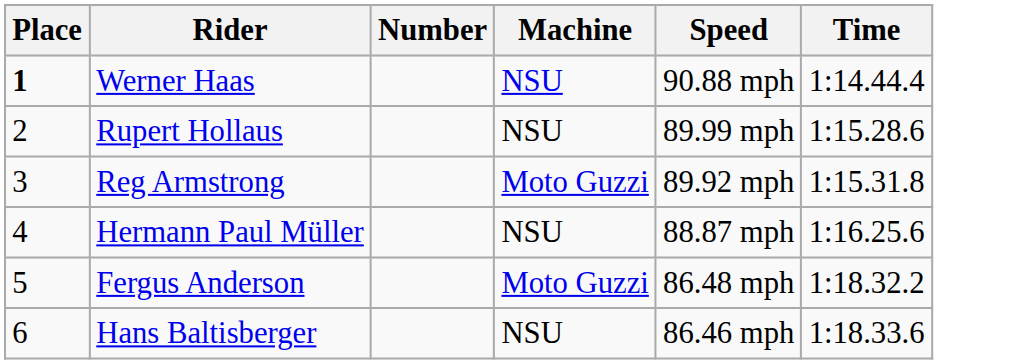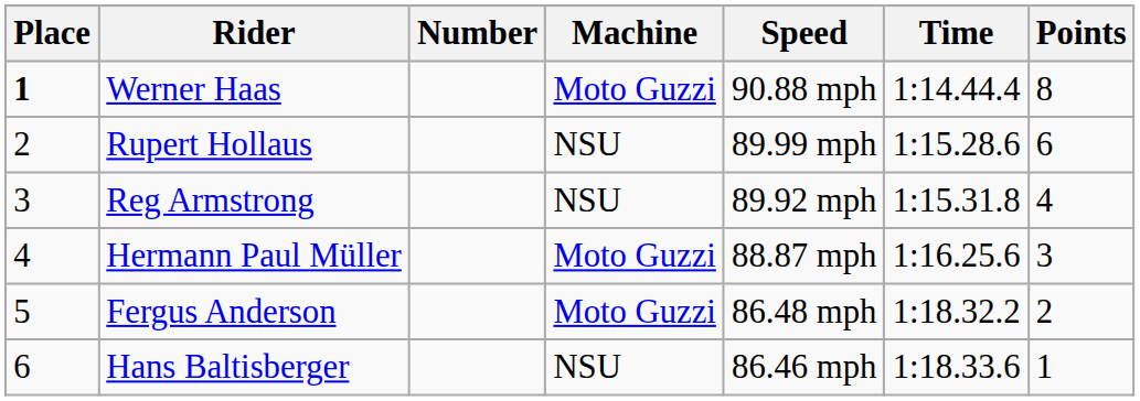 <table class="wikitable" style="font-size: 95%;">
 <tr>
 <th>Place</th>
 <th>Rider</th>
 <th>Number</th>
 <th>Machine</th>
 <th>Speed</th>
 <th>Time</th>
+<th>Points</th>
 </tr>
 <tr>
 <td><strong>1</strong></td>
 <td> <a href='#'>Werner Haas</a></td>
 <td></td>
-<td><a href='#'>NSU</a></td>
+<td><a href='#'>Moto Guzzi</a></td>
 <td>90.88 mph</td>
 <td>1:14.44.4</td>
+<td>8</td>
 </tr>
 <tr>
 <td>2</td>
 <td> <a href='#'>Rupert Hollaus</a></td>
 <td></td>
 <td>NSU</td>
 <td>89.99 mph</td>
 <td>1:15.28.6</td>
+<td>6</td>
 </tr>
 <tr>
 <td>3</td>
 <td> <a href='#'>Reg Armstrong</a></td>
 <td></td>
-<td><a href='#'>Moto Guzzi</a></td>
+<td>NSU</td>
 <td>89.92 mph</td>
 <td>1:15.31.8</td>
+<td>4</td>
 </tr>
 <tr>
 <td>4</td>
 <td> <a href='#'>Hermann Paul Müller</a></td>
 <td></td>
-<td>NSU</td>
+<td><a href='#'>Moto Guzzi</a></td>
 <td>88.87 mph</td>
 <td>1:16.25.6</td>
+<td>3</td>
 </tr>
 <tr>
 <td>5</td>
 <td> <a href='#'>Fergus Anderson</a></td>
 <td></td>
 <td><a href='#'>Moto Guzzi</a></td>
 <td>86.48 mph</td>
 <td>1:18.32.2</td>
+<td>2</td>
 </tr>
 <tr>
 <td>6</td>
 <td> <a href='#'>Hans Baltisberger</a></td>
 <td></td>
 <td>NSU</td>
 <td>86.46 mph</td>
 <td>1:18.33.6</td>
+<td>1</td>
 </tr>
 </table>
